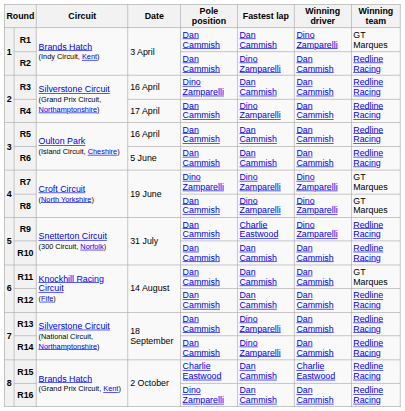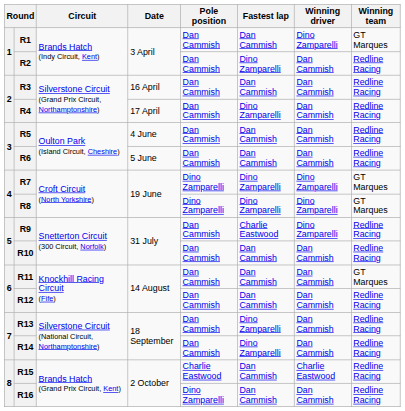 <table class="wikitable" style="font-size: 85%">
 <tr>
 <th colspan=2>Round</th>
 <th>Circuit</th>
 <th>Date</th>
 <th>Pole position</th>
 <th>Fastest lap</th>
 <th>Winning driver</th>
 <th>Winning team</th>
 </tr>
 <tr>
 <th rowspan=2>1</th>
 <th>R1</th>
 <td rowspan=2><a href='#'>Brands Hatch</a><br><small>(Indy Circuit, <a href='#'>Kent</a>)</small></td>
 <td rowspan=2>3 April</td>
 <td> <a href='#'>Dan Cammish</a></td>
 <td> <a href='#'>Dan Cammish</a></td>
 <td> <a href='#'>Dino Zamparelli</a></td>
 <td>GT Marques</td>
 </tr>
 <tr>
 <th>R2</th>
 <td> <a href='#'>Dan Cammish</a></td>
 <td> <a href='#'>Dino Zamparelli</a></td>
 <td> <a href='#'>Dan Cammish</a></td>
 <td><a href='#'>Redline Racing</a></td>
 </tr>
 <tr>
 <th rowspan=2>2</th>
 <th>R3</th>
 <td rowspan=2><a href='#'>Silverstone Circuit</a><br><small>(Grand Prix Circuit, <a href='#'>Northamptonshire</a>)</small></td>
 <td>16 April</td>
-<td> <a href='#'>Dino Zamparelli</a></td>
+<td> <a href='#'>Dan Cammish</a></td>
 <td> <a href='#'>Dan Cammish</a></td>
 <td> <a href='#'>Dan Cammish</a></td>
 <td><a href='#'>Redline Racing</a></td>
 </tr>
 <tr>
 <th>R4</th>
 <td>17 April</td>
 <td> <a href='#'>Dan Cammish</a></td>
 <td> <a href='#'>Dino Zamparelli</a></td>
 <td> <a href='#'>Dan Cammish</a></td>
 <td><a href='#'>Redline Racing</a></td>
 </tr>
 <tr>
 <th rowspan=2>3</th>
 <th>R5</th>
 <td rowspan=2><a href='#'>Oulton Park</a><br><small>(Island Circuit, <a href='#'>Cheshire</a>)</small></td>
-<td>16 April</td>
+<td>4 June</td>
 <td> <a href='#'>Dan Cammish</a></td>
 <td> <a href='#'>Dan Cammish</a></td>
 <td> <a href='#'>Dan Cammish</a></td>
 <td><a href='#'>Redline Racing</a></td>
 </tr>
 <tr>
 <th>R6</th>
 <td>5 June</td>
 <td> <a href='#'>Dan Cammish</a></td>
 <td> <a href='#'>Dan Cammish</a></td>
 <td> <a href='#'>Dan Cammish</a></td>
 <td><a href='#'>Redline Racing</a></td>
 </tr>
 <tr>
 <th rowspan=2>4</th>
 <th>R7</th>
 <td rowspan=2><a href='#'>Croft Circuit</a><br><small>(<a href='#'>North Yorkshire</a>)</small></td>
 <td rowspan=2>19 June</td>
 <td> <a href='#'>Dino Zamparelli</a></td>
 <td> <a href='#'>Dino Zamparelli</a></td>
 <td> <a href='#'>Dino Zamparelli</a></td>
 <td>GT Marques</td>
 </tr>
 <tr>
 <th>R8</th>
-<td> <a href='#'>Dan Cammish</a></td>
+<td> <a href='#'>Dino Zamparelli</a></td>
 <td> <a href='#'>Dino Zamparelli</a></td>
 <td> <a href='#'>Dino Zamparelli</a></td>
 <td>GT Marques</td>
 </tr>
 <tr>
 <th rowspan=2>5</th>
 <th>R9</th>
 <td rowspan=2><a href='#'>Snetterton Circuit</a><br><small>(300 Circuit, <a href='#'>Norfolk</a>)</small></td>
 <td rowspan=2>31 July</td>
 <td> <a href='#'>Dan Cammish</a></td>
 <td> <a href='#'>Charlie Eastwood</a></td>
 <td> <a href='#'>Dino Zamparelli</a></td>
 <td><a href='#'>Redline Racing</a></td>
 </tr>
 <tr>
 <th>R10</th>
 <td> <a href='#'>Dan Cammish</a></td>
 <td> <a href='#'>Dan Cammish</a></td>
 <td> <a href='#'>Dan Cammish</a></td>
 <td><a href='#'>Redline Racing</a></td>
 </tr>
 <tr>
 <th rowspan=2>6</th>
 <th>R11</th>
 <td rowspan=2><a href='#'>Knockhill Racing Circuit</a><br><small>(<a href='#'>Fife</a>)</small></td>
 <td rowspan=2>14 August</td>
 <td> <a href='#'>Dan Cammish</a></td>
 <td> <a href='#'>Dan Cammish</a></td>
 <td> <a href='#'>Dan Cammish</a></td>
 <td>GT Marques</td>
 </tr>
 <tr>
 <th>R12</th>
 <td> <a href='#'>Dan Cammish</a></td>
 <td> <a href='#'>Dan Cammish</a></td>
 <td> <a href='#'>Dan Cammish</a></td>
 <td><a href='#'>Redline Racing</a></td>
 </tr>
 <tr>
 <th rowspan=2>7</th>
 <th>R13</th>
 <td rowspan=2><a href='#'>Silverstone Circuit</a><br><small>(National Circuit, <a href='#'>Northamptonshire</a>)</small></td>
 <td rowspan=2>18 September</td>
 <td> <a href='#'>Dan Cammish</a></td>
 <td> <a href='#'>Dino Zamparelli</a></td>
 <td> <a href='#'>Dan Cammish</a></td>
 <td><a href='#'>Redline Racing</a></td>
 </tr>
 <tr>
 <th>R14</th>
 <td> <a href='#'>Dan Cammish</a></td>
 <td> <a href='#'>Dino Zamparelli</a></td>
 <td> <a href='#'>Dan Cammish</a></td>
 <td><a href='#'>Redline Racing</a></td>
 </tr>
 <tr>
 <th rowspan=2>8</th>
 <th>R15</th>
 <td rowspan=2><a href='#'>Brands Hatch</a><br><small>(Grand Prix Circuit, <a href='#'>Kent</a>)</small></td>
 <td rowspan=2>2 October</td>
 <td> <a href='#'>Charlie Eastwood</a></td>
 <td> <a href='#'>Dan Cammish</a></td>
 <td> <a href='#'>Charlie Eastwood</a></td>
 <td><a href='#'>Redline Racing</a></td>
 </tr>
 <tr>
 <th>R16</th>
 <td> <a href='#'>Dino Zamparelli</a></td>
 <td> <a href='#'>Dan Cammish</a></td>
 <td> <a href='#'>Dan Cammish</a></td>
 <td><a href='#'>Redline Racing</a></td>
 </tr>
 </table>
